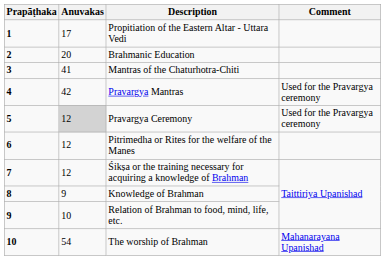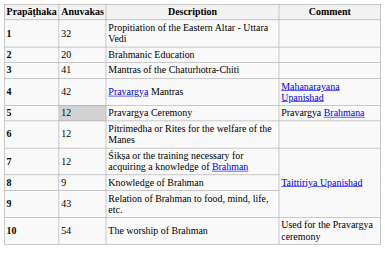 <table class="wikitable">
 <tr>
 <th>Prapāṭhaka</th>
 <th>Anuvakas</th>
 <th>Description</th>
 <th>Comment</th>
 </tr>
 <tr>
 <td><strong>1</strong></td>
-<td>17</td>
+<td>32</td>
 <td>Propitiation of the Eastern Altar - Uttara Vedi</td>
 <td></td>
 </tr>
 <tr>
 <td><strong>2</strong></td>
 <td>20</td>
 <td>Brahmanic Education</td>
 <td></td>
 </tr>
 <tr>
 <td><strong>3</strong></td>
 <td>41</td>
 <td>Mantras of the Chaturhotra-Chiti</td>
 <td></td>
 </tr>
 <tr>
 <td><strong>4</strong></td>
 <td>42</td>
 <td><a href='#'>Pravargya</a> Mantras</td>
-<td>Used for the Pravargya ceremony</td>
+<td><a href='#'>Mahanarayana Upanishad</a></td>
 </tr>
 <tr>
 <td><strong>5</strong></td>
 <td style="background: lightgrey;">12</td>
 <td>Pravargya Ceremony</td>
-<td>Used for the Pravargya ceremony</td>
+<td>Pravargya <a href='#'>Brahmana</a></td>
 </tr>
 <tr>
 <td><strong>6</strong></td>
 <td>12</td>
 <td>Pitrimedha or Rites for the welfare of the Manes</td>
 <td></td>
 </tr>
 <tr>
 <td><strong>7</strong></td>
 <td>12</td>
 <td>Śikṣa or the training necessary for acquiring a knowledge of <a href='#'>Brahman</a></td>
 <td rowspan="3"><a href='#'>Taittiriya Upanishad</a></td>
 </tr>
 <tr>
 <td><strong>8</strong></td>
 <td>9</td>
 <td>Knowledge of Brahman</td>
 </tr>
 <tr>
 <td><strong>9</strong></td>
-<td>10</td>
+<td>43</td>
 <td>Relation of Brahman to food, mind, life, etc.</td>
 </tr>
 <tr>
 <td><strong>10</strong></td>
 <td>54</td>
 <td>The worship of Brahman</td>
-<td><a href='#'>Mahanarayana Upanishad</a></td>
+<td>Used for the Pravargya ceremony</td>
 </tr>
 </table>
